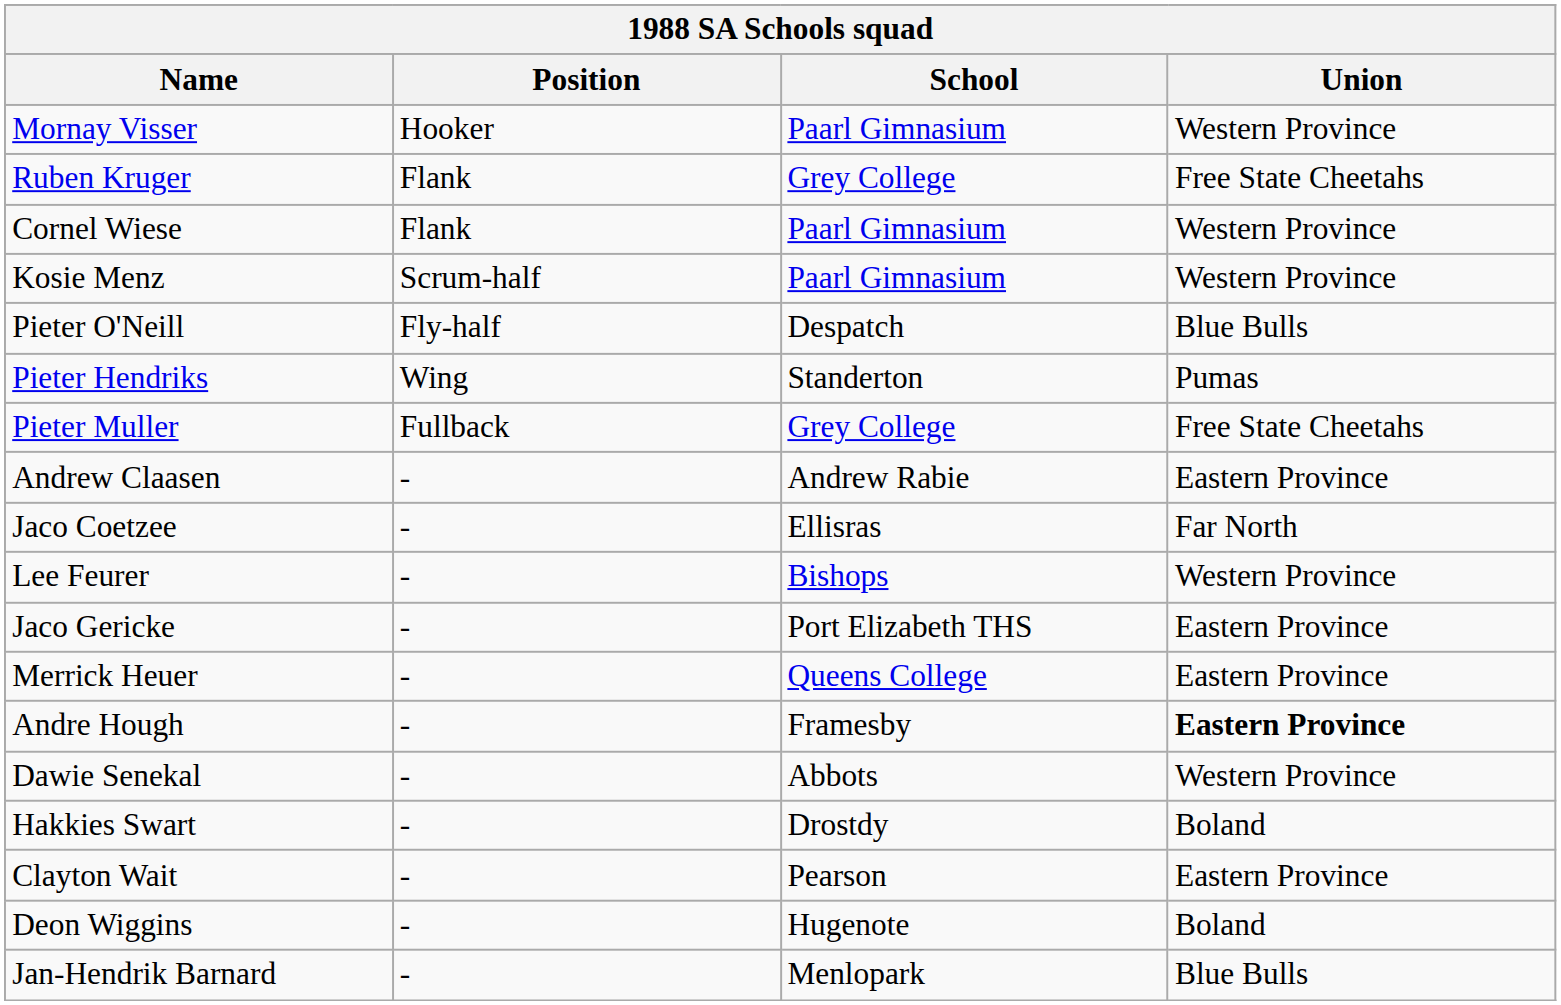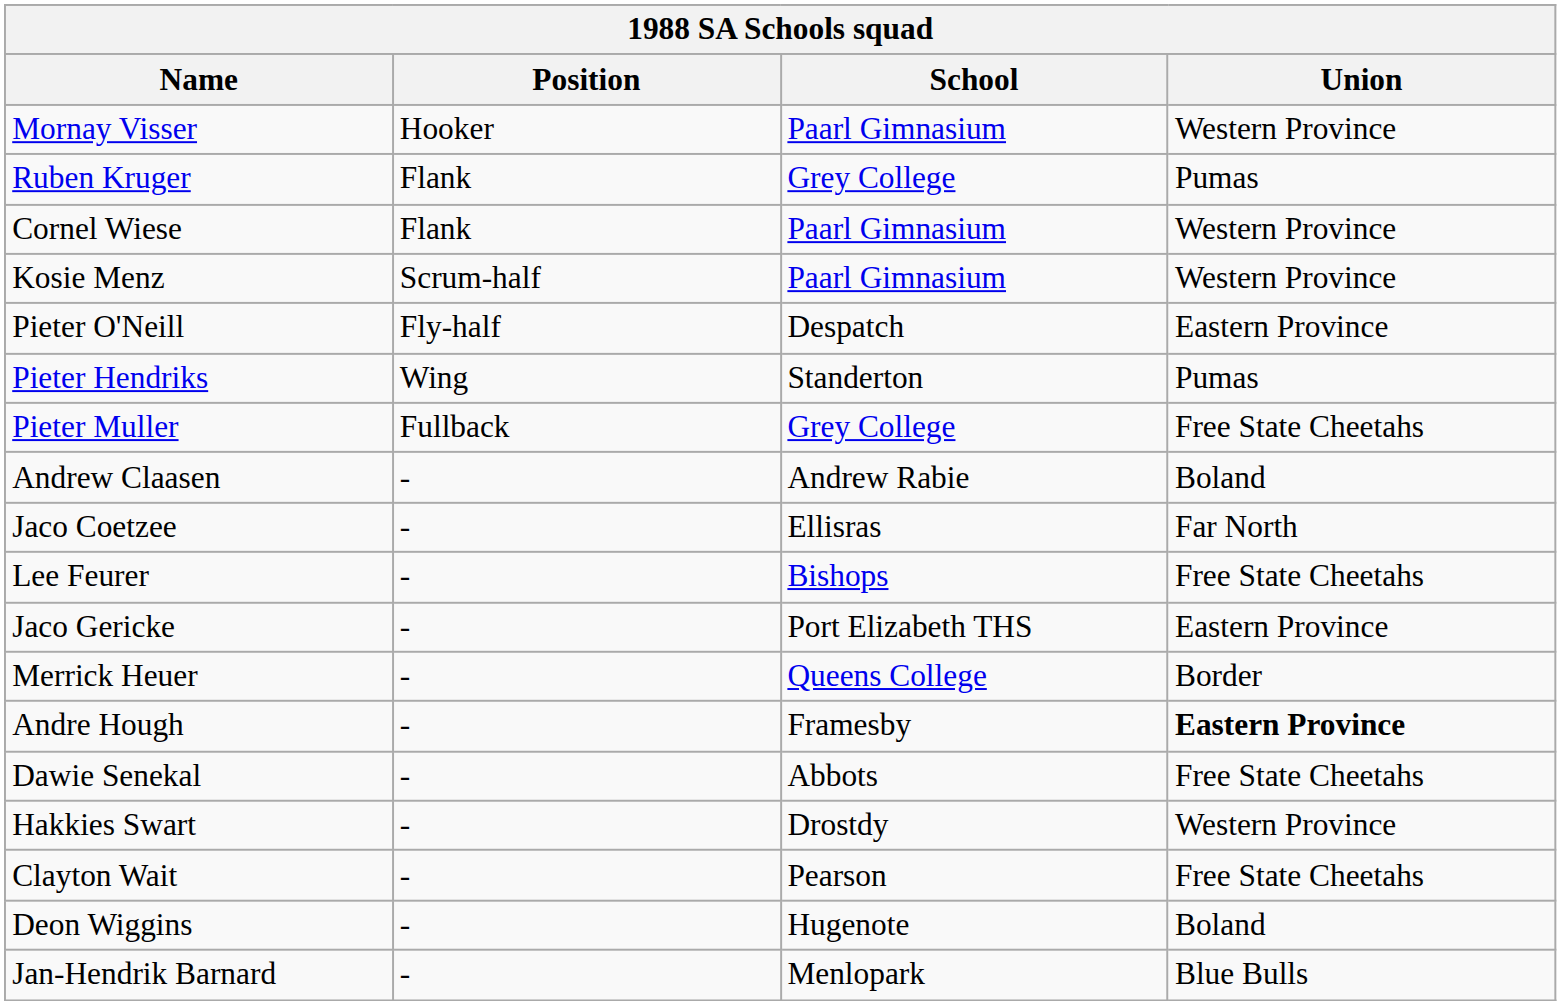 <table class="wikitable" style="text-align:left; width:50%">
 <tr>
 <th colspan="100%">1988 SA Schools squad</th>
 </tr>
 <tr>
 <th style="width:25%;">Name</th>
 <th style="width:25%;">Position</th>
 <th style="width:25%;">School</th>
 <th style="width:25%;">Union</th>
 </tr>
 <tr>
 <td><a href='#'>Mornay Visser</a></td>
 <td>Hooker</td>
 <td><a href='#'>Paarl Gimnasium</a></td>
 <td>Western Province</td>
 </tr>
 <tr>
 <td><a href='#'>Ruben Kruger</a></td>
 <td>Flank</td>
 <td><a href='#'>Grey College</a></td>
-<td>Free State Cheetahs</td>
+<td>Pumas</td>
 </tr>
 <tr>
 <td>Cornel Wiese</td>
 <td>Flank</td>
 <td><a href='#'>Paarl Gimnasium</a></td>
 <td>Western Province</td>
 </tr>
 <tr>
 <td>Kosie Menz</td>
 <td>Scrum-half</td>
 <td><a href='#'>Paarl Gimnasium</a></td>
 <td>Western Province</td>
 </tr>
 <tr>
 <td>Pieter O'Neill</td>
 <td>Fly-half</td>
 <td>Despatch</td>
-<td>Blue Bulls</td>
+<td>Eastern Province</td>
 </tr>
 <tr>
 <td><a href='#'>Pieter Hendriks</a></td>
 <td>Wing</td>
 <td>Standerton</td>
 <td>Pumas</td>
 </tr>
 <tr>
 <td><a href='#'>Pieter Muller</a></td>
 <td>Fullback</td>
 <td><a href='#'>Grey College</a></td>
 <td>Free State Cheetahs</td>
 </tr>
 <tr>
 <td>Andrew Claasen</td>
 <td>-</td>
 <td>Andrew Rabie</td>
-<td>Eastern Province</td>
+<td>Boland</td>
 </tr>
 <tr>
 <td>Jaco Coetzee</td>
 <td>-</td>
 <td>Ellisras</td>
 <td>Far North</td>
 </tr>
 <tr>
 <td>Lee Feurer</td>
 <td>-</td>
 <td><a href='#'>Bishops</a></td>
-<td>Western Province</td>
+<td>Free State Cheetahs</td>
 </tr>
 <tr>
 <td>Jaco Gericke</td>
 <td>-</td>
 <td>Port Elizabeth THS</td>
 <td>Eastern Province</td>
 </tr>
 <tr>
 <td>Merrick Heuer</td>
 <td>-</td>
 <td><a href='#'>Queens College</a></td>
-<td>Eastern Province</td>
+<td>Border</td>
 </tr>
 <tr>
 <td>Andre Hough</td>
 <td>-</td>
 <td>Framesby</td>
 <td><strong>Eastern Province</strong></td>
 </tr>
 <tr>
 <td>Dawie Senekal</td>
 <td>-</td>
 <td>Abbots</td>
-<td>Western Province</td>
+<td>Free State Cheetahs</td>
 </tr>
 <tr>
 <td>Hakkies Swart</td>
 <td>-</td>
 <td>Drostdy</td>
-<td>Boland</td>
+<td>Western Province</td>
 </tr>
 <tr>
 <td>Clayton Wait</td>
 <td>-</td>
 <td>Pearson</td>
-<td>Eastern Province</td>
+<td>Free State Cheetahs</td>
 </tr>
 <tr>
 <td>Deon Wiggins</td>
 <td>-</td>
 <td>Hugenote</td>
 <td>Boland</td>
 </tr>
 <tr>
 <td>Jan-Hendrik Barnard</td>
 <td>-</td>
 <td>Menlopark</td>
 <td>Blue Bulls</td>
 </tr>
 <tr>
 </tr>
 </table>
